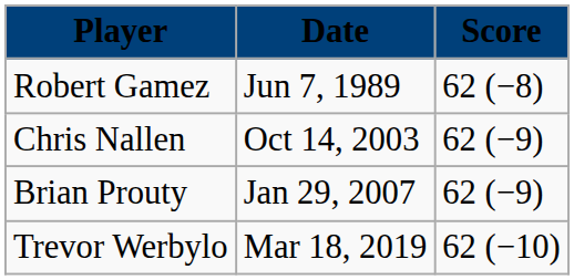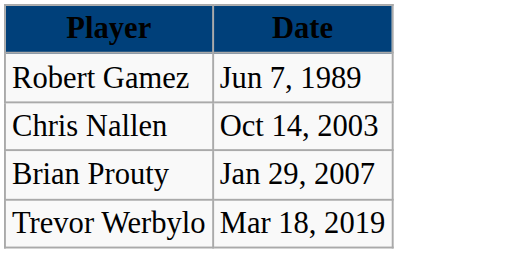 <table class="wikitable">
 <tr>
 <th style="background:#00407a;"><span>Player</span></th>
 <th style="background:#00407a;"><span>Date</span></th>
-<th style="background:#00407a;"><span>Score</span></th>
 </tr>
 <tr>
 <td>Robert Gamez</td>
 <td>Jun 7, 1989</td>
-<td>62 (−8)</td>
 </tr>
 <tr>
 <td>Chris Nallen</td>
 <td>Oct 14, 2003</td>
-<td>62 (−9)</td>
 </tr>
 <tr>
 <td>Brian Prouty</td>
 <td>Jan 29, 2007</td>
-<td>62 (−9)</td>
 </tr>
 <tr>
 <td>Trevor Werbylo</td>
 <td>Mar 18, 2019</td>
-<td>62 (−10)</td>
 </tr>
 </table>
